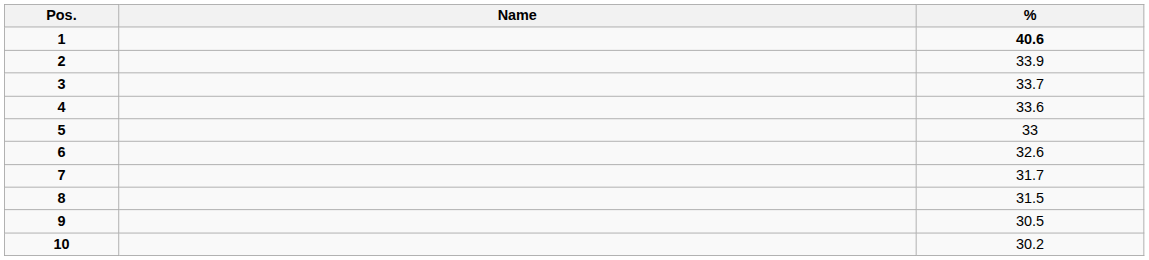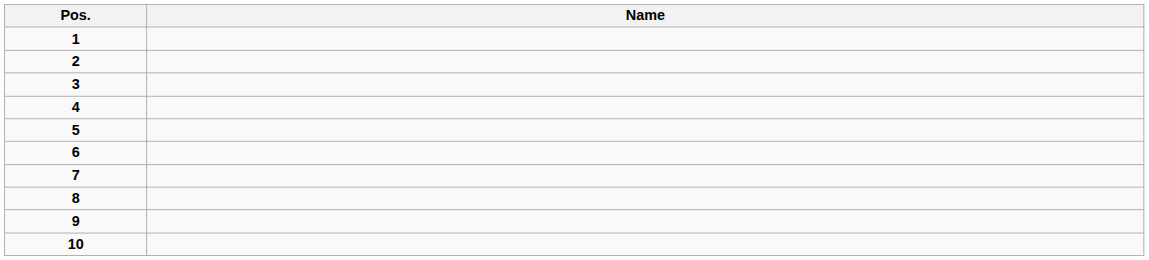 <table class="wikitable" style="width:80%;">
 <tr>
 <th style="width:10%;">Pos.</th>
 <th style="width:70%;">Name</th>
-<th style="width:20%;">%</th>
 </tr>
 <tr>
 <td align=center><strong>1</strong></td>
 <td><strong></strong></td>
-<td align=center><strong>40.6</strong></td>
 </tr>
 <tr>
 <td align=center><strong>2</strong></td>
 <td></td>
-<td align=center>33.9</td>
 </tr>
 <tr>
 <td align=center><strong>3</strong></td>
 <td></td>
-<td align=center>33.7</td>
 </tr>
 <tr>
 <td align=center><strong>4</strong></td>
 <td></td>
-<td align=center>33.6</td>
 </tr>
 <tr>
 <td align=center><strong>5</strong></td>
 <td></td>
-<td align=center>33</td>
 </tr>
 <tr>
 <td align=center><strong>6</strong></td>
 <td></td>
-<td align=center>32.6</td>
 </tr>
 <tr>
 <td align=center><strong>7</strong></td>
 <td></td>
-<td align=center>31.7</td>
 </tr>
 <tr>
 <td align=center><strong>8</strong></td>
 <td></td>
-<td align=center>31.5</td>
 </tr>
 <tr>
 <td align=center><strong>9</strong></td>
 <td></td>
-<td align=center>30.5</td>
 </tr>
 <tr>
 <td align=center><strong>10</strong></td>
 <td></td>
-<td align=center>30.2</td>
 </tr>
 </table>
